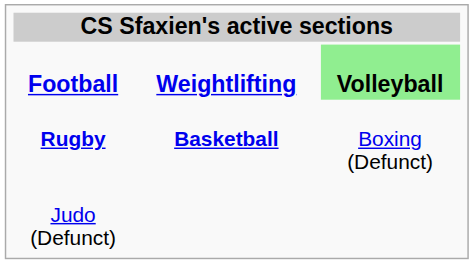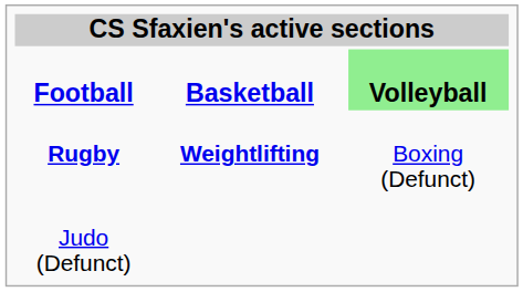 <table class="infobox" style="width: 20em; font-size: 95%em;">
 <tr bgcolor="#cccccc" style="text-align: center">
 <th colspan="3">CS Sfaxien's active sections</th>
 </tr>
 <tr style="text-align: center">
 <td><br><strong><a href='#'>Football</a></strong></td>
-<td><br><strong><a href='#'>Weightlifting</a></strong></td>
+<td><br><strong><a href='#'>Basketball</a></strong></td>
 <td style="background: lightgreen;"><br><strong>Volleyball</strong></td>
 </tr>
 <tr style="font-size: 90%; text-align: center">
 <td><br><strong><a href='#'>Rugby</a></strong></td>
-<td><br><strong><a href='#'>Basketball</a></strong></td>
+<td><br><strong><a href='#'>Weightlifting</a></strong></td>
 <td><br><a href='#'>Boxing</a><br>(Defunct)</td>
 </tr>
 <tr style="font-size: 90%; text-align: center">
 <td><br><a href='#'>Judo</a><br>(Defunct)</td>
 <td></td>
 <td></td>
 </tr>
 </table>
